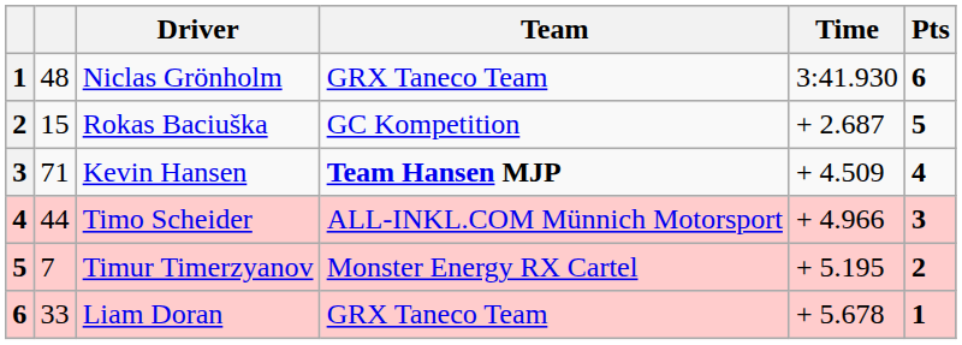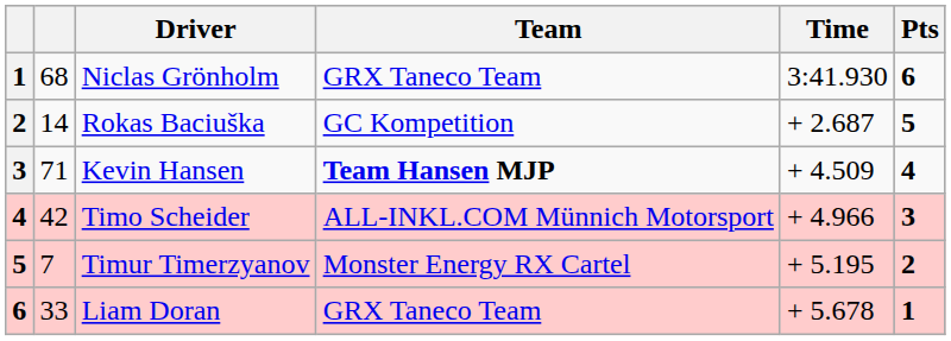 <table class="wikitable" style="font-size:95%">
 <tr>
 <th></th>
 <th></th>
 <th>Driver</th>
 <th>Team</th>
 <th>Time</th>
 <th>Pts</th>
 </tr>
 <tr>
 <th>1</th>
-<td>48</td>
+<td>68</td>
 <td> <a href='#'>Niclas Grönholm</a></td>
 <td><a href='#'>GRX Taneco Team</a></td>
 <td>3:41.930</td>
 <td><strong>6</strong></td>
 </tr>
 <tr>
 <th>2</th>
-<td>15</td>
+<td>14</td>
 <td> <a href='#'>Rokas Baciuška</a></td>
 <td><a href='#'>GC Kompetition</a></td>
 <td>+ 2.687</td>
 <td><strong>5</strong></td>
 </tr>
 <tr>
 <th>3</th>
 <td>71</td>
 <td> <a href='#'>Kevin Hansen</a></td>
 <td><strong><a href='#'>Team Hansen</a> MJP</strong></td>
 <td>+ 4.509</td>
 <td><strong>4</strong></td>
 </tr>
 <tr>
 <th style="background:#ffcccc;">4</th>
-<td style="background:#ffcccc;">44</td>
+<td style="background:#ffcccc;">42</td>
 <td style="background:#ffcccc;"> <a href='#'>Timo Scheider</a></td>
 <td style="background:#ffcccc;"><a href='#'>ALL-INKL.COM Münnich Motorsport</a></td>
 <td style="background:#ffcccc;">+ 4.966</td>
 <td style="background:#ffcccc;"><strong>3</strong></td>
 </tr>
 <tr>
 <th style="background:#ffcccc;">5</th>
 <td style="background:#ffcccc;">7</td>
 <td style="background:#ffcccc;"> <a href='#'>Timur Timerzyanov</a></td>
 <td style="background:#ffcccc;"><a href='#'>Monster Energy RX Cartel</a></td>
 <td style="background:#ffcccc;">+ 5.195</td>
 <td style="background:#ffcccc;"><strong>2</strong></td>
 </tr>
 <tr>
 <th style="background:#ffcccc;">6</th>
 <td style="background:#ffcccc;">33</td>
 <td style="background:#ffcccc;"> <a href='#'>Liam Doran</a></td>
 <td style="background:#ffcccc;"><a href='#'>GRX Taneco Team</a></td>
 <td style="background:#ffcccc;">+ 5.678</td>
 <td style="background:#ffcccc;"><strong>1</strong></td>
 </tr>
 </table>
